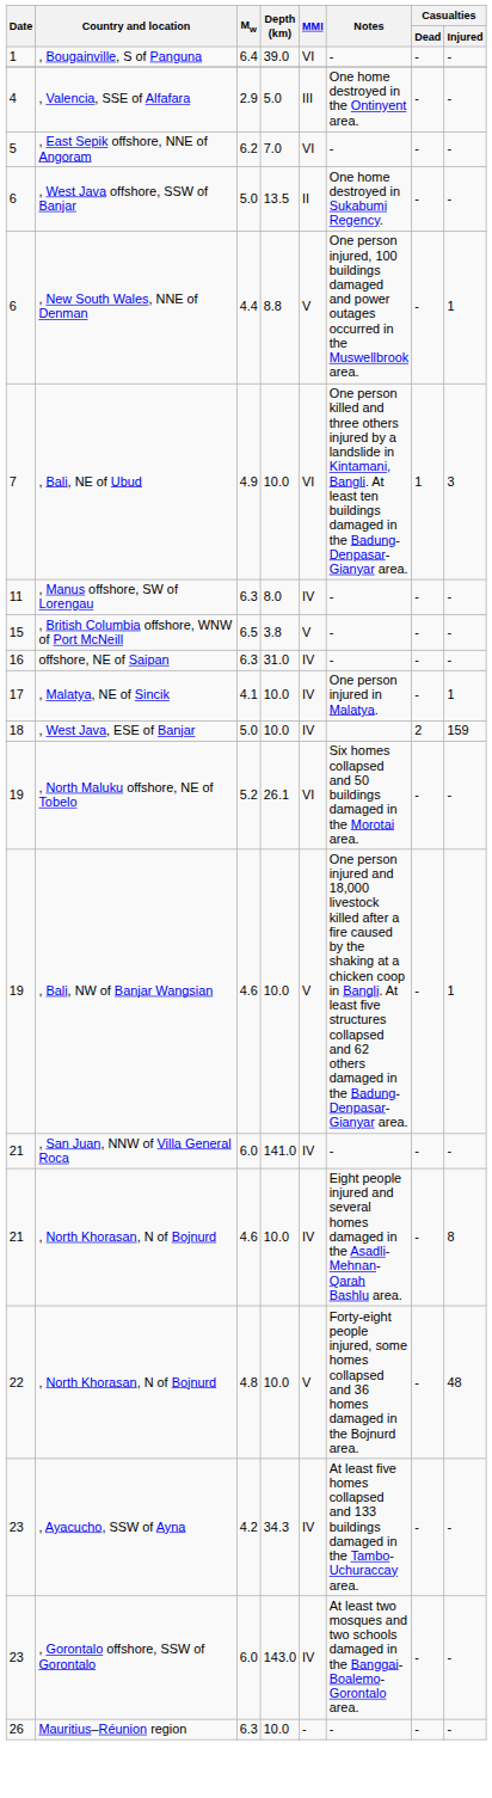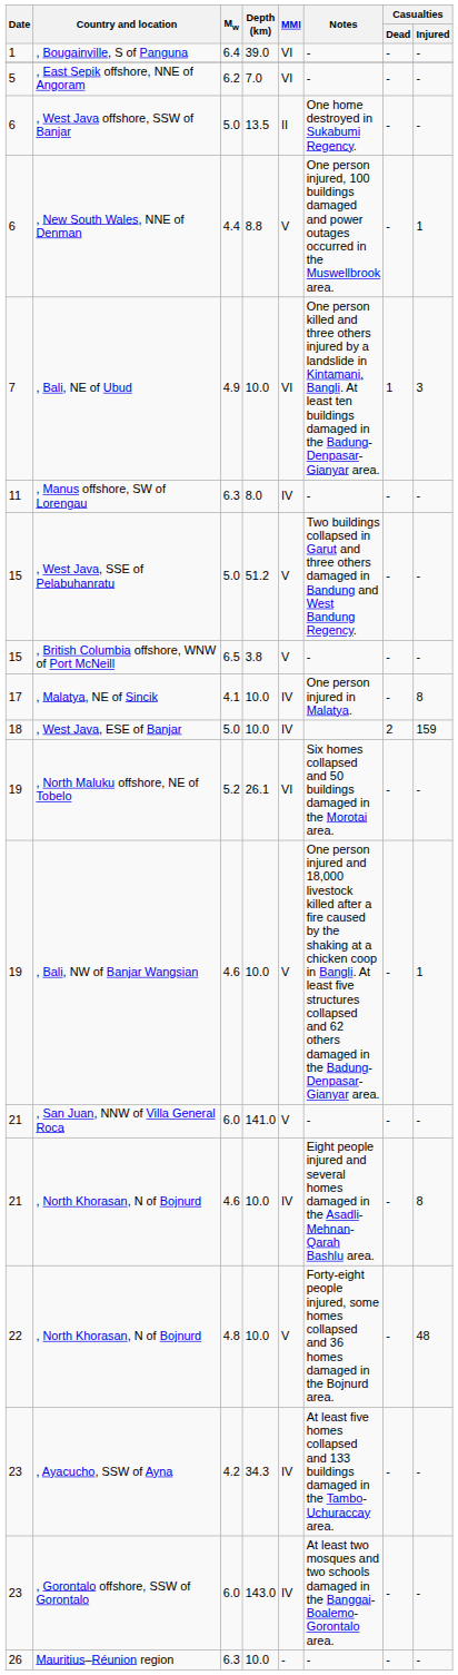 <table class="wikitable sortable" style="border:1px black; margin-left:1em;">
 <tr>
 <th rowspan="2"><small>Date</small></th>
 <th rowspan="2" style="width: 310px"><small>Country and location</small></th>
 <th rowspan="2"><small>M<sub>w</sub></small></th>
 <th rowspan="2"><small>Depth (km)</small></th>
 <th rowspan="2"><small><a href='#'>MMI</a></small></th>
 <th rowspan="2" class="unsortable"><small>Notes</small></th>
 <th colspan="2"><small>Casualties</small></th>
 </tr>
 <tr>
 <th><small>Dead</small></th>
 <th><small>Injured</small></th>
 </tr>
 <tr>
 <td>1</td>
 <td>, <a href='#'>Bougainville</a>,  S of <a href='#'>Panguna</a></td>
 <td>6.4</td>
 <td>39.0</td>
 <td>VI</td>
 <td>-</td>
 <td>-</td>
 <td>-</td>
 </tr>
 <tr>
-</tr>
-<tr>
-<td>4</td>
-<td>, <a href='#'>Valencia</a>,  SSE of <a href='#'>Alfafara</a></td>
-<td>2.9</td>
-<td>5.0</td>
-<td>III</td>
-<td>One home destroyed in the <a href='#'>Ontinyent</a> area.</td>
-<td>-</td>
-<td>-</td>
 </tr>
 <tr>
 <td>5</td>
 <td>, <a href='#'>East Sepik</a> offshore,  NNE of <a href='#'>Angoram</a></td>
 <td>6.2</td>
 <td>7.0</td>
 <td>VI</td>
 <td>-</td>
 <td>-</td>
 <td>-</td>
 </tr>
 <tr>
 <td>6</td>
 <td>, <a href='#'>West Java</a> offshore,  SSW of <a href='#'>Banjar</a></td>
 <td>5.0</td>
 <td>13.5</td>
 <td>II</td>
 <td>One home destroyed in <a href='#'>Sukabumi Regency</a>.</td>
 <td>-</td>
 <td>-</td>
 </tr>
 <tr>
 <td>6</td>
 <td>, <a href='#'>New South Wales</a>,  NNE of <a href='#'>Denman</a></td>
 <td>4.4</td>
 <td>8.8</td>
 <td>V</td>
 <td>One person injured, 100 buildings damaged and power outages occurred in the <a href='#'>Muswellbrook</a> area.</td>
 <td>-</td>
 <td>1</td>
 </tr>
 <tr>
 <td>7</td>
 <td>, <a href='#'>Bali</a>,  NE of <a href='#'>Ubud</a></td>
 <td>4.9</td>
 <td>10.0</td>
 <td>VI</td>
 <td>One person killed and three others injured by a landslide in <a href='#'>Kintamani, Bangli</a>. At least ten buildings damaged in the <a href='#'>Badung</a>-<a href='#'>Denpasar</a>-<a href='#'>Gianyar</a> area.</td>
 <td>1</td>
 <td>3</td>
 </tr>
 <tr>
 <td>11</td>
 <td>, <a href='#'>Manus</a> offshore,  SW of <a href='#'>Lorengau</a></td>
 <td>6.3</td>
 <td>8.0</td>
 <td>IV</td>
 <td>-</td>
 <td>-</td>
 <td>-</td>
 </tr>
 <tr>
 <td>15</td>
+<td>, <a href='#'>West Java</a>,  SSE of <a href='#'>Pelabuhanratu</a></td>
+<td>5.0</td>
+<td>51.2</td>
+<td>V</td>
+<td>Two buildings collapsed in <a href='#'>Garut</a> and three others damaged in <a href='#'>Bandung</a> and <a href='#'>West Bandung Regency</a>.</td>
+<td>-</td>
+<td>-</td>
+</tr>
+<tr>
+<td>15</td>
 <td>, <a href='#'>British Columbia</a> offshore,  WNW of <a href='#'>Port McNeill</a></td>
 <td>6.5</td>
 <td>3.8</td>
 <td>V</td>
-<td>-</td>
-<td>-</td>
-<td>-</td>
-</tr>
-<tr>
-<td>16</td>
-<td> offshore,  NE of <a href='#'>Saipan</a></td>
-<td>6.3</td>
-<td>31.0</td>
-<td>IV</td>
 <td>-</td>
 <td>-</td>
 <td>-</td>
 </tr>
 <tr>
 <td>17</td>
 <td>, <a href='#'>Malatya</a>,  NE of <a href='#'>Sincik</a></td>
 <td>4.1</td>
 <td>10.0</td>
 <td>IV</td>
 <td>One person injured in <a href='#'>Malatya</a>.</td>
 <td>-</td>
-<td>1</td>
+<td>8</td>
 </tr>
 <tr>
 <td>18</td>
 <td>, <a href='#'>West Java</a>,  ESE of <a href='#'>Banjar</a></td>
 <td>5.0</td>
 <td>10.0</td>
 <td>IV</td>
 <td></td>
 <td>2</td>
 <td>159</td>
 </tr>
 <tr>
 <td>19</td>
 <td>, <a href='#'>North Maluku</a> offshore,  NE of <a href='#'>Tobelo</a></td>
 <td>5.2</td>
 <td>26.1</td>
 <td>VI</td>
 <td>Six homes collapsed and 50 buildings damaged in the <a href='#'>Morotai</a> area.</td>
 <td>-</td>
 <td>-</td>
 </tr>
 <tr>
 <td>19</td>
 <td>, <a href='#'>Bali</a>,  NW of <a href='#'>Banjar Wangsian</a></td>
 <td>4.6</td>
 <td>10.0</td>
 <td>V</td>
 <td>One person injured and 18,000 livestock killed after a fire caused by the shaking at a chicken coop in <a href='#'>Bangli</a>. At least five structures collapsed and 62 others damaged in the <a href='#'>Badung</a>-<a href='#'>Denpasar</a>-<a href='#'>Gianyar</a> area.</td>
 <td>-</td>
 <td>1</td>
 </tr>
 <tr>
 <td>21</td>
 <td>, <a href='#'>San Juan</a>,  NNW of <a href='#'>Villa General Roca</a></td>
 <td>6.0</td>
 <td>141.0</td>
-<td>IV</td>
+<td>V</td>
 <td>-</td>
 <td>-</td>
 <td>-</td>
 </tr>
 <tr>
 <td>21</td>
 <td>, <a href='#'>North Khorasan</a>,  N of <a href='#'>Bojnurd</a></td>
 <td>4.6</td>
 <td>10.0</td>
 <td>IV</td>
 <td>Eight people injured and several homes damaged in the <a href='#'>Asadli</a>-<a href='#'>Mehnan</a>-<a href='#'>Qarah Bashlu</a> area.</td>
 <td>-</td>
 <td>8</td>
 </tr>
 <tr>
 <td>22</td>
 <td>, <a href='#'>North Khorasan</a>,  N of <a href='#'>Bojnurd</a></td>
 <td>4.8</td>
 <td>10.0</td>
 <td>V</td>
 <td>Forty-eight people injured, some homes collapsed and 36 homes damaged in the Bojnurd area.</td>
 <td>-</td>
 <td>48</td>
 </tr>
 <tr>
 <td>23</td>
 <td>, <a href='#'>Ayacucho</a>,  SSW of <a href='#'>Ayna</a></td>
 <td>4.2</td>
 <td>34.3</td>
 <td>IV</td>
 <td>At least five homes collapsed and 133 buildings damaged in the <a href='#'>Tambo</a>-<a href='#'>Uchuraccay</a> area.</td>
 <td>-</td>
 <td>-</td>
 </tr>
 <tr>
 <td>23</td>
 <td>, <a href='#'>Gorontalo</a> offshore,  SSW of <a href='#'>Gorontalo</a></td>
 <td>6.0</td>
 <td>143.0</td>
 <td>IV</td>
 <td>At least two mosques and two schools damaged in the <a href='#'>Banggai</a>-<a href='#'>Boalemo</a>-<a href='#'>Gorontalo</a> area.</td>
 <td>-</td>
 <td>-</td>
 </tr>
 <tr>
 <td>26</td>
 <td> <a href='#'>Mauritius</a>–<a href='#'>Réunion</a> region</td>
 <td>6.3</td>
 <td>10.0</td>
 <td>-</td>
 <td>-</td>
 <td>-</td>
 <td>-</td>
 </tr>
 </table>
